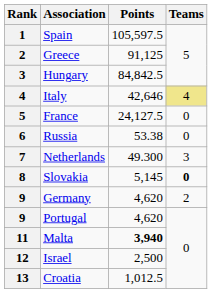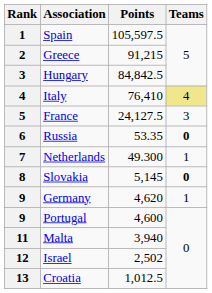 <table class="wikitable">
 <tr>
 <th>Rank</th>
 <th>Association</th>
 <th>Points</th>
 <th>Teams</th>
 </tr>
 <tr>
 <th>1</th>
 <td> <a href='#'>Spain</a></td>
 <td align=right>105,597.5</td>
 <td align=center rowspan=3>5</td>
 </tr>
 <tr>
 <th>2</th>
 <td> <a href='#'>Greece</a></td>
-<td align=right>91,125</td>
+<td align=right>91,215</td>
 </tr>
 <tr>
 <th>3</th>
 <td> <a href='#'>Hungary</a></td>
 <td align=right>84,842.5</td>
 </tr>
 <tr>
 <th>4</th>
 <td> <a href='#'>Italy</a></td>
-<td align=right>42,646</td>
+<td align=right>76,410</td>
 <td rowspan="1" align="center" style="background: khaki;">4</td>
 </tr>
 <tr>
 <th>5</th>
 <td> <a href='#'>France</a></td>
 <td align=right>24,127.5</td>
-<td rowspan="1" align="center">0</td>
+<td rowspan="1" align="center">3</td>
 </tr>
 <tr>
 <th>6</th>
 <td> <a href='#'>Russia</a></td>
-<td align="right">53.38</td>
-<td rowspan="1" align="center">0</td>
+<td align="right">53.35</td>
+<td rowspan="1" align="center"><strong>0</strong></td>
 </tr>
 <tr>
 <th>7</th>
 <td> <a href='#'>Netherlands</a></td>
 <td align="right">49.300</td>
-<td rowspan="1" align="center">3</td>
+<td rowspan="1" align="center">1</td>
 </tr>
 <tr>
 <th>8</th>
 <td> <a href='#'>Slovakia</a></td>
 <td align="right">5,145</td>
 <td rowspan="1" align="center"><strong>0</strong></td>
 </tr>
 <tr>
 <th>9</th>
 <td> <a href='#'>Germany</a></td>
 <td align="right">4,620</td>
-<td rowspan="1" align="center">2</td>
+<td rowspan="1" align="center">1</td>
 </tr>
 <tr>
 <th>9</th>
 <td> <a href='#'>Portugal</a></td>
-<td align="right">4,620</td>
+<td align="right">4,600</td>
 <td rowspan="4" align="center">0</td>
 </tr>
 <tr>
 <th>11</th>
 <td> <a href='#'>Malta</a></td>
-<td align="right"><strong>3,940</strong></td>
+<td align="right">3,940</td>
 </tr>
 <tr>
 <th>12</th>
 <td> <a href='#'>Israel</a></td>
-<td align="right">2,500</td>
+<td align="right">2,502</td>
 </tr>
 <tr>
 <th>13</th>
 <td> <a href='#'>Croatia</a></td>
 <td align="right">1,012.5</td>
 </tr>
 </table>
